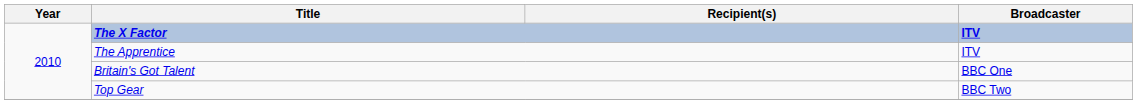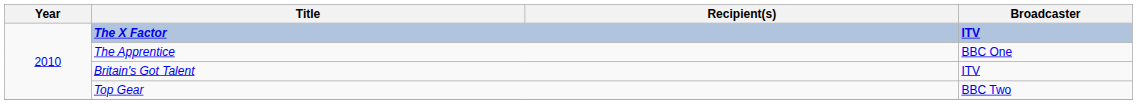 <table class="wikitable" width="95%">
 <tr>
 <th width=5%>Year</th>
 <th width=25%>Title</th>
 <th width=25%><strong>Recipient(s)</strong></th>
 <th width=10%><strong>Broadcaster</strong></th>
 </tr>
 <tr>
 <td rowspan="4" style="text-align:center;"><a href='#'>2010</a></td>
 <td colspan="2" style="background:#B0C4DE;"><strong><em><a href='#'>The X Factor</a></em></strong></td>
 <td style="background:#B0C4DE;"><strong><a href='#'>ITV</a></strong></td>
 </tr>
 <tr>
 <td colspan="2"><em><a href='#'>The Apprentice</a></em></td>
-<td><a href='#'>ITV</a></td>
+<td><a href='#'>BBC One</a></td>
 </tr>
 <tr>
 <td colspan="2"><em><a href='#'>Britain's Got Talent</a></em></td>
-<td><a href='#'>BBC One</a></td>
+<td><a href='#'>ITV</a></td>
 </tr>
 <tr>
 <td colspan="2"><em><a href='#'>Top Gear</a></em></td>
 <td><a href='#'>BBC Two</a></td>
 </tr>
 <tr>
 </tr>
 </table>
